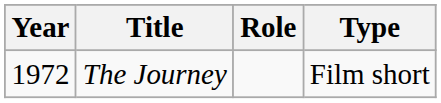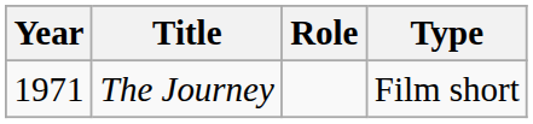 <table class="wikitable">
 <tr>
 <th>Year</th>
 <th>Title</th>
 <th>Role</th>
 <th>Type</th>
 </tr>
 <tr>
-<td>1972</td>
+<td>1971</td>
 <td><em>The Journey</em></td>
 <td></td>
 <td>Film short</td>
 </tr>
 </table>
